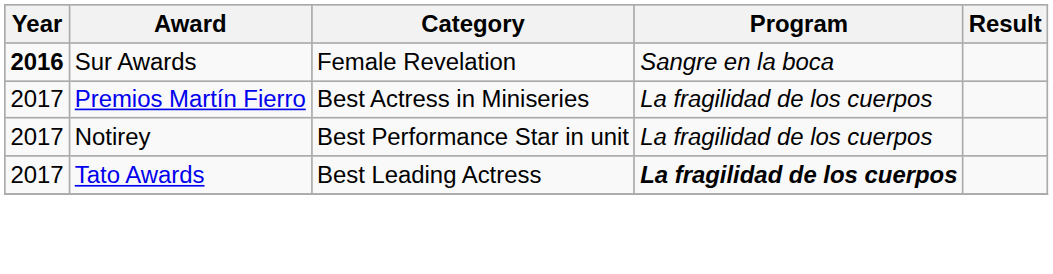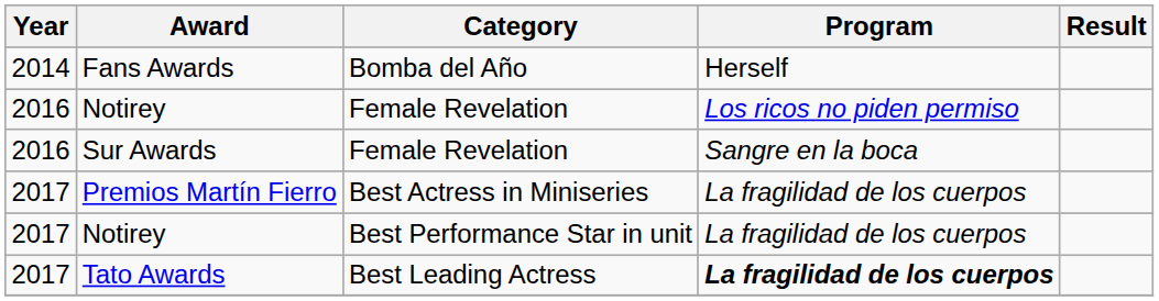 <table class="wikitable" style="font-size: 90%;">
 <tr>
 <th>Year</th>
 <th>Award</th>
 <th>Category</th>
 <th>Program</th>
 <th>Result</th>
 </tr>
 <tr>
-<td><strong>2016</strong></td>
+<td>2014</td>
+<td>Fans Awards</td>
+<td>Bomba del Año</td>
+<td>Herself</td>
+<td></td>
+</tr>
+<tr>
+<td>2016</td>
+<td>Notirey</td>
+<td>Female Revelation</td>
+<td><em><a href='#'>Los ricos no piden permiso</a></em></td>
+<td></td>
+</tr>
+<tr>
+<td>2016</td>
 <td>Sur Awards</td>
 <td>Female Revelation</td>
 <td><em>Sangre en la boca</em></td>
 <td></td>
 </tr>
 <tr>
 <td>2017</td>
 <td><a href='#'>Premios Martín Fierro</a></td>
 <td>Best Actress in Miniseries</td>
 <td><em>La fragilidad de los cuerpos</em></td>
 <td></td>
 </tr>
 <tr>
 <td>2017</td>
 <td>Notirey</td>
 <td>Best Performance Star in unit</td>
 <td><em>La fragilidad de los cuerpos</em></td>
 <td></td>
 </tr>
 <tr>
 <td>2017</td>
 <td><a href='#'>Tato Awards</a></td>
 <td>Best Leading Actress</td>
 <td><strong><em>La fragilidad de los cuerpos</em></strong></td>
 <td></td>
 </tr>
 <tr>
 </tr>
 </table>
